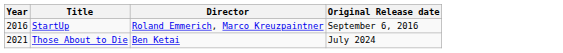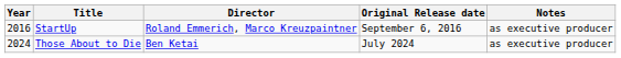 <table class="wikitable sortable">
 <tr>
 <th>Year</th>
 <th>Title</th>
 <th>Director</th>
 <th>Original Release date</th>
+<th>Notes</th>
 </tr>
 <tr>
 <td>2016</td>
 <td><a href='#'>StartUp</a></td>
 <td><a href='#'>Roland Emmerich</a>, <a href='#'>Marco Kreuzpaintner</a></td>
 <td>September 6, 2016</td>
+<td>as executive producer</td>
 </tr>
 <tr>
-<td>2021</td>
+<td>2024</td>
 <td><a href='#'>Those About to Die</a></td>
 <td><a href='#'>Ben Ketai</a></td>
 <td>July 2024</td>
+<td>as executive producer</td>
 </tr>
 </table>
